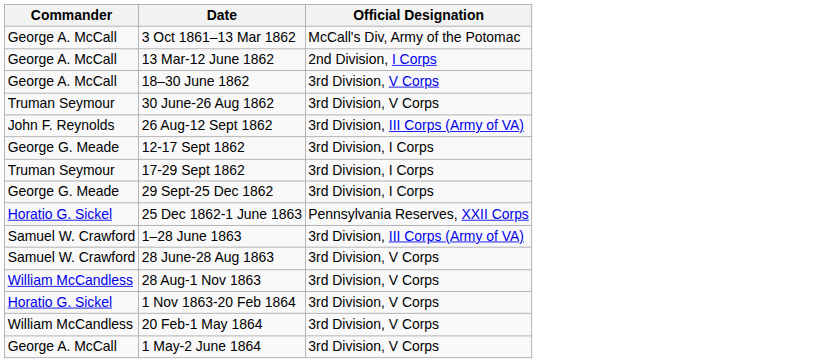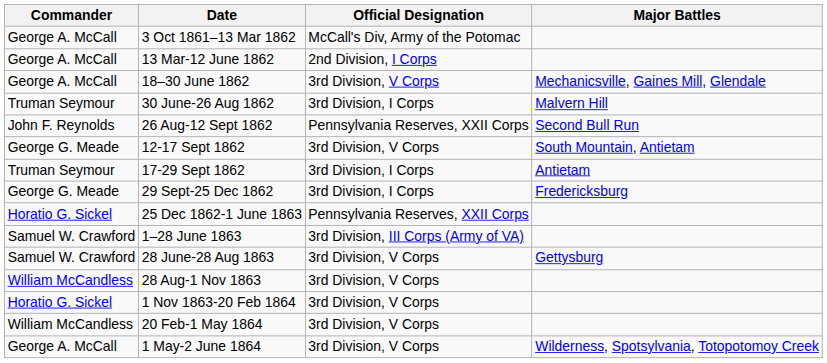 <table class="wikitable">
 <tr>
 <th>Commander</th>
 <th>Date</th>
 <th>Official Designation</th>
+<th>Major Battles</th>
 </tr>
 <tr>
 <td>George A. McCall</td>
 <td>3 Oct 1861–13 Mar 1862</td>
 <td>McCall's Div, Army of the Potomac</td>
+<td></td>
 </tr>
 <tr>
 <td>George A. McCall</td>
 <td>13 Mar-12 June 1862</td>
 <td>2nd Division, <a href='#'>I Corps</a></td>
+<td></td>
 </tr>
 <tr>
 <td>George A. McCall</td>
 <td>18–30 June 1862</td>
 <td>3rd Division, <a href='#'>V Corps</a></td>
+<td><a href='#'>Mechanicsville</a>, <a href='#'>Gaines Mill</a>, <a href='#'>Glendale</a></td>
 </tr>
 <tr>
 <td>Truman Seymour</td>
 <td>30 June-26 Aug 1862</td>
-<td>3rd Division, V Corps</td>
+<td>3rd Division, I Corps</td>
+<td><a href='#'>Malvern Hill</a></td>
 </tr>
 <tr>
 <td>John F. Reynolds</td>
 <td>26 Aug-12 Sept 1862</td>
-<td>3rd Division, <a href='#'>III Corps (Army of VA)</a></td>
+<td>Pennsylvania Reserves, XXII Corps</td>
+<td><a href='#'>Second Bull Run</a></td>
 </tr>
 <tr>
 <td>George G. Meade</td>
 <td>12-17 Sept 1862</td>
-<td>3rd Division, I Corps</td>
+<td>3rd Division, V Corps</td>
+<td><a href='#'>South Mountain</a>, <a href='#'>Antietam</a></td>
 </tr>
 <tr>
 <td>Truman Seymour</td>
 <td>17-29 Sept 1862</td>
 <td>3rd Division, I Corps</td>
+<td><a href='#'>Antietam</a></td>
 </tr>
 <tr>
 <td>George G. Meade</td>
 <td>29 Sept-25 Dec 1862</td>
 <td>3rd Division, I Corps</td>
+<td><a href='#'>Fredericksburg</a></td>
 </tr>
 <tr>
 <td><a href='#'>Horatio G. Sickel</a></td>
 <td>25 Dec 1862-1 June 1863</td>
 <td>Pennsylvania Reserves, <a href='#'>XXII Corps</a></td>
+<td></td>
 </tr>
 <tr>
 <td>Samuel W. Crawford</td>
 <td>1–28 June 1863</td>
 <td>3rd Division, <a href='#'>III Corps (Army of VA)</a></td>
+<td></td>
 </tr>
 <tr>
 <td>Samuel W. Crawford</td>
 <td>28 June-28 Aug 1863</td>
 <td>3rd Division, V Corps</td>
+<td><a href='#'>Gettysburg</a></td>
 </tr>
 <tr>
 <td><a href='#'>William McCandless</a></td>
 <td>28 Aug-1 Nov 1863</td>
 <td>3rd Division, V Corps</td>
+<td></td>
 </tr>
 <tr>
 <td><a href='#'>Horatio G. Sickel</a></td>
 <td>1 Nov 1863-20 Feb 1864</td>
 <td>3rd Division, V Corps</td>
+<td></td>
 </tr>
 <tr>
 <td>William McCandless</td>
 <td>20 Feb-1 May 1864</td>
 <td>3rd Division, V Corps</td>
+<td></td>
 </tr>
 <tr>
 <td>George A. McCall</td>
 <td>1 May-2 June 1864</td>
 <td>3rd Division, V Corps</td>
+<td><a href='#'>Wilderness</a>, <a href='#'>Spotsylvania</a>, <a href='#'>Totopotomoy Creek</a></td>
 </tr>
 </table>
